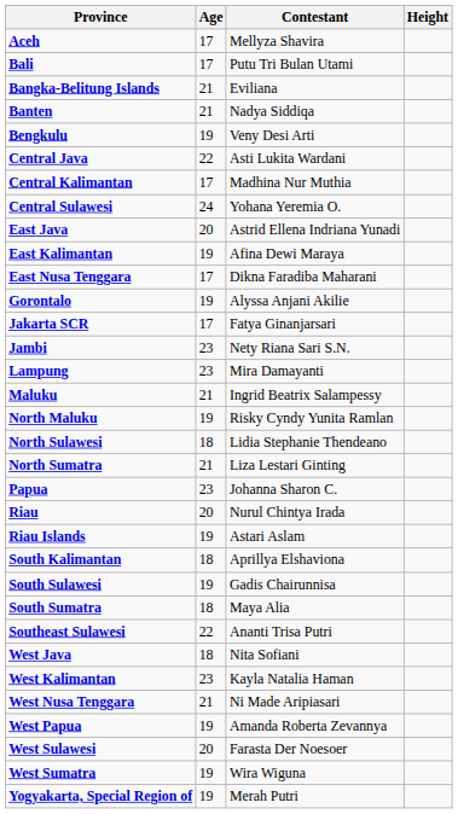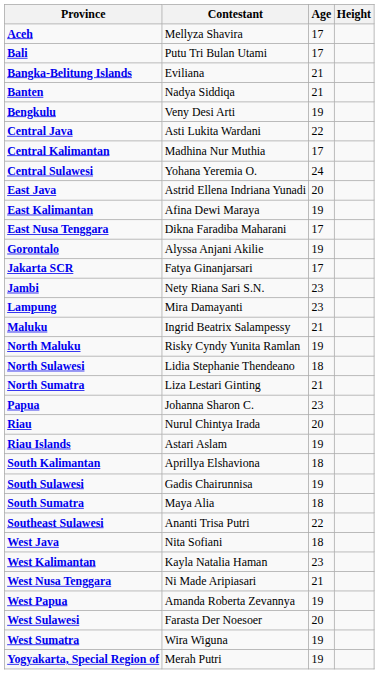 <table class="wikitable sortable" style="font-size:95%;">
 <tr>
 <th>Province</th>
+<th>Contestant</th>
 <th>Age</th>
-<th>Contestant</th>
 <th>Height</th>
 </tr>
 <tr>
 <td><strong><a href='#'>Aceh</a></strong></td>
+<td>Mellyza Shavira</td>
 <td>17</td>
-<td>Mellyza Shavira</td>
 <td></td>
 </tr>
 <tr>
 <td><strong><a href='#'>Bali</a></strong></td>
+<td>Putu Tri Bulan Utami</td>
 <td>17</td>
-<td>Putu Tri Bulan Utami</td>
 <td></td>
 </tr>
 <tr>
 <td><strong><a href='#'>Bangka-Belitung Islands</a></strong></td>
+<td>Eviliana</td>
 <td>21</td>
-<td>Eviliana</td>
 <td></td>
 </tr>
 <tr>
 <td><strong><a href='#'>Banten</a></strong></td>
+<td>Nadya Siddiqa</td>
 <td>21</td>
-<td>Nadya Siddiqa</td>
 <td></td>
 </tr>
 <tr>
 <td><strong><a href='#'>Bengkulu</a></strong></td>
+<td>Veny Desi Arti</td>
 <td>19</td>
-<td>Veny Desi Arti</td>
 <td></td>
 </tr>
 <tr>
 <td><strong><a href='#'>Central Java</a></strong></td>
+<td>Asti Lukita Wardani</td>
 <td>22</td>
-<td>Asti Lukita Wardani</td>
 <td></td>
 </tr>
 <tr>
 <td><strong><a href='#'>Central Kalimantan</a></strong></td>
+<td>Madhina Nur Muthia</td>
 <td>17</td>
-<td>Madhina Nur Muthia</td>
 <td></td>
 </tr>
 <tr>
 <td><strong><a href='#'>Central Sulawesi</a></strong></td>
+<td>Yohana Yeremia O.</td>
 <td>24</td>
-<td>Yohana Yeremia O.</td>
 <td></td>
 </tr>
 <tr>
 <td><strong><a href='#'>East Java</a></strong></td>
+<td>Astrid Ellena Indriana Yunadi</td>
 <td>20</td>
-<td>Astrid Ellena Indriana Yunadi</td>
 <td></td>
 </tr>
 <tr>
 <td><strong><a href='#'>East Kalimantan</a></strong></td>
+<td>Afina Dewi Maraya</td>
 <td>19</td>
-<td>Afina Dewi Maraya</td>
 <td></td>
 </tr>
 <tr>
 <td><strong><a href='#'>East Nusa Tenggara</a></strong></td>
+<td>Dikna Faradiba Maharani</td>
 <td>17</td>
-<td>Dikna Faradiba Maharani</td>
 <td></td>
 </tr>
 <tr>
 <td><strong><a href='#'>Gorontalo</a></strong></td>
+<td>Alyssa Anjani Akilie</td>
 <td>19</td>
-<td>Alyssa Anjani Akilie</td>
 <td></td>
 </tr>
 <tr>
 <td><strong><a href='#'>Jakarta SCR</a></strong></td>
+<td>Fatya Ginanjarsari</td>
 <td>17</td>
-<td>Fatya Ginanjarsari</td>
 <td></td>
 </tr>
 <tr>
 <td><strong><a href='#'>Jambi</a></strong></td>
+<td>Nety Riana Sari S.N.</td>
 <td>23</td>
-<td>Nety Riana Sari S.N.</td>
 <td></td>
 </tr>
 <tr>
 <td><strong><a href='#'>Lampung</a></strong></td>
+<td>Mira Damayanti</td>
 <td>23</td>
-<td>Mira Damayanti</td>
 <td></td>
 </tr>
 <tr>
 <td><strong><a href='#'>Maluku</a></strong></td>
+<td>Ingrid Beatrix Salampessy</td>
 <td>21</td>
-<td>Ingrid Beatrix Salampessy</td>
 <td></td>
 </tr>
 <tr>
 <td><strong><a href='#'>North Maluku</a></strong></td>
+<td>Risky Cyndy Yunita Ramlan</td>
 <td>19</td>
-<td>Risky Cyndy Yunita Ramlan</td>
 <td></td>
 </tr>
 <tr>
 <td><strong><a href='#'>North Sulawesi</a></strong></td>
+<td>Lidia Stephanie Thendeano</td>
 <td>18</td>
-<td>Lidia Stephanie Thendeano</td>
 <td></td>
 </tr>
 <tr>
 <td><strong><a href='#'>North Sumatra</a></strong></td>
+<td>Liza Lestari Ginting</td>
 <td>21</td>
-<td>Liza Lestari Ginting</td>
 <td></td>
 </tr>
 <tr>
 <td><strong><a href='#'>Papua</a></strong></td>
+<td>Johanna Sharon C.</td>
 <td>23</td>
-<td>Johanna Sharon C.</td>
 <td></td>
 </tr>
 <tr>
 <td><strong><a href='#'>Riau</a></strong></td>
+<td>Nurul Chintya Irada</td>
 <td>20</td>
-<td>Nurul Chintya Irada</td>
 <td></td>
 </tr>
 <tr>
 <td><strong><a href='#'>Riau Islands</a></strong></td>
+<td>Astari Aslam</td>
 <td>19</td>
-<td>Astari Aslam</td>
 <td></td>
 </tr>
 <tr>
 <td><strong><a href='#'>South Kalimantan</a></strong></td>
+<td>Aprillya Elshaviona</td>
 <td>18</td>
-<td>Aprillya Elshaviona</td>
 <td></td>
 </tr>
 <tr>
 <td><strong><a href='#'>South Sulawesi</a></strong></td>
+<td>Gadis Chairunnisa</td>
 <td>19</td>
-<td>Gadis Chairunnisa</td>
 <td></td>
 </tr>
 <tr>
 <td><strong><a href='#'>South Sumatra</a></strong></td>
+<td>Maya Alia</td>
 <td>18</td>
-<td>Maya Alia</td>
 <td></td>
 </tr>
 <tr>
 <td><strong><a href='#'>Southeast Sulawesi</a></strong></td>
+<td>Ananti Trisa Putri</td>
 <td>22</td>
-<td>Ananti Trisa Putri</td>
 <td></td>
 </tr>
 <tr>
 <td><strong><a href='#'>West Java</a></strong></td>
+<td>Nita Sofiani</td>
 <td>18</td>
-<td>Nita Sofiani</td>
 <td></td>
 </tr>
 <tr>
 <td><strong><a href='#'>West Kalimantan</a></strong></td>
+<td>Kayla Natalia Haman</td>
 <td>23</td>
-<td>Kayla Natalia Haman</td>
 <td></td>
 </tr>
 <tr>
 <td><strong><a href='#'>West Nusa Tenggara</a></strong></td>
+<td>Ni Made Aripiasari</td>
 <td>21</td>
-<td>Ni Made Aripiasari</td>
 <td></td>
 </tr>
 <tr>
 <td><strong><a href='#'>West Papua</a></strong></td>
+<td>Amanda Roberta Zevannya</td>
 <td>19</td>
-<td>Amanda Roberta Zevannya</td>
 <td></td>
 </tr>
 <tr>
 <td><strong><a href='#'>West Sulawesi</a></strong></td>
+<td>Farasta Der Noesoer</td>
 <td>20</td>
-<td>Farasta Der Noesoer</td>
 <td></td>
 </tr>
 <tr>
 <td><strong><a href='#'>West Sumatra</a></strong></td>
+<td>Wira Wiguna</td>
 <td>19</td>
-<td>Wira Wiguna</td>
 <td></td>
 </tr>
 <tr>
 <td><strong><a href='#'>Yogyakarta, Special Region of</a></strong></td>
+<td>Merah Putri</td>
 <td>19</td>
-<td>Merah Putri</td>
 <td></td>
 </tr>
 </table>
